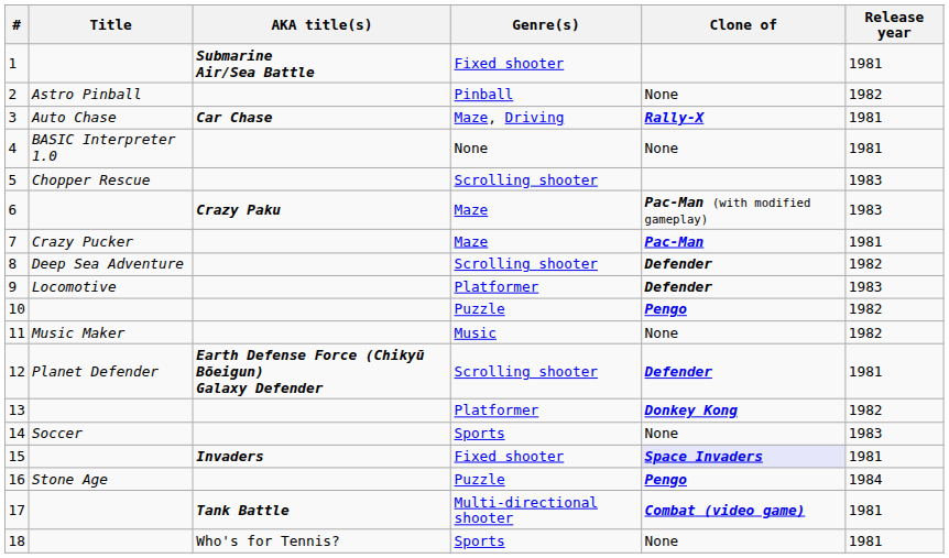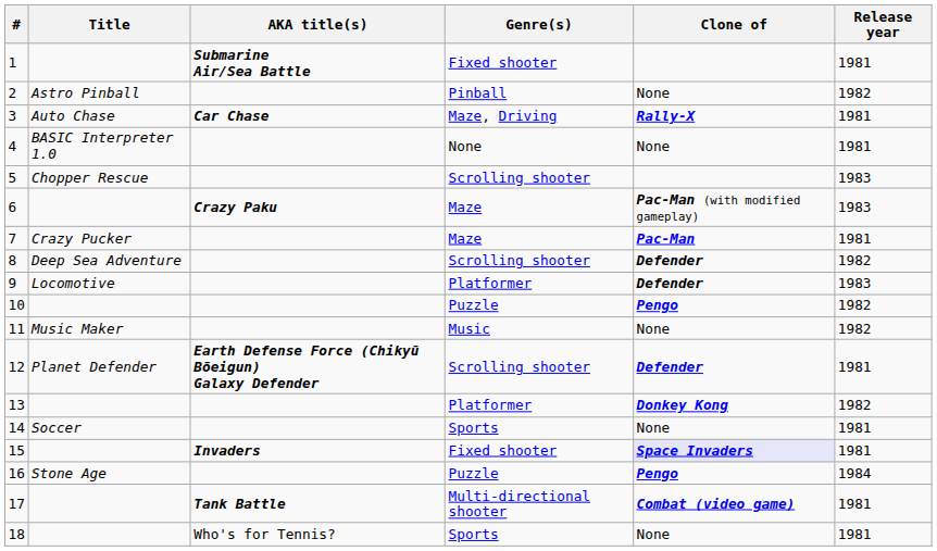 <table class="wikitable sortable" border="1" id="vtechcreativision">
 <tr>
 <th scope="col">#</th>
 <th scope="col">Title</th>
 <th scope="col">AKA title(s)</th>
 <th scope="col">Genre(s)</th>
 <th scope="col">Clone of</th>
 <th scope="col">Release year</th>
 </tr>
 <tr>
 <td>1</td>
 <td></td>
 <td><strong><em>Submarine</em></strong><br><strong><em>Air/Sea Battle</em></strong></td>
 <td><a href='#'>Fixed shooter</a></td>
 <td></td>
 <td>1981</td>
 </tr>
 <tr>
 <td>2</td>
 <td><em>Astro Pinball</em></td>
 <td></td>
 <td><a href='#'>Pinball</a></td>
 <td>None</td>
 <td>1982</td>
 </tr>
 <tr>
 <td>3</td>
 <td><em>Auto Chase</em></td>
 <td><strong><em>Car Chase</em></strong></td>
 <td><a href='#'>Maze</a>, <a href='#'>Driving</a></td>
 <td><strong><em><a href='#'>Rally-X</a></em></strong></td>
 <td>1981</td>
 </tr>
 <tr>
 <td>4</td>
 <td><em>BASIC Interpreter 1.0</em></td>
 <td></td>
 <td>None</td>
 <td>None</td>
 <td>1981</td>
 </tr>
 <tr>
 <td>5</td>
 <td><em>Chopper Rescue</em></td>
 <td></td>
 <td><a href='#'>Scrolling shooter</a></td>
 <td></td>
 <td>1983</td>
 </tr>
 <tr>
 <td>6</td>
 <td></td>
 <td><strong><em>Crazy Paku</em></strong></td>
 <td><a href='#'>Maze</a></td>
 <td><strong><em>Pac-Man</em></strong> <small>(with modified gameplay)</small></td>
 <td>1983</td>
 </tr>
 <tr>
 <td>7</td>
 <td><em>Crazy Pucker</em></td>
 <td></td>
 <td><a href='#'>Maze</a></td>
 <td><strong><em><a href='#'>Pac-Man</a></em></strong></td>
 <td>1981</td>
 </tr>
 <tr>
 <td>8</td>
 <td><em>Deep Sea Adventure</em></td>
 <td></td>
 <td><a href='#'>Scrolling shooter</a></td>
 <td><strong><em>Defender</em></strong></td>
 <td>1982</td>
 </tr>
 <tr>
 <td>9</td>
 <td><em>Locomotive</em></td>
 <td></td>
 <td><a href='#'>Platformer</a></td>
 <td><strong><em>Defender</em></strong></td>
 <td>1983</td>
 </tr>
 <tr>
 <td>10</td>
 <td></td>
 <td></td>
 <td><a href='#'>Puzzle</a></td>
 <td><strong><em><a href='#'>Pengo</a></em></strong></td>
 <td>1982</td>
 </tr>
 <tr>
 <td>11</td>
 <td><em>Music Maker</em></td>
 <td></td>
 <td><a href='#'>Music</a></td>
 <td>None</td>
 <td>1982</td>
 </tr>
 <tr>
 <td>12</td>
 <td><em>Planet Defender</em></td>
 <td><strong><em>Earth Defense Force (Chikyū Bōeigun)</em></strong><br><strong><em>Galaxy Defender</em></strong></td>
 <td><a href='#'>Scrolling shooter</a></td>
 <td><strong><em><a href='#'>Defender</a></em></strong></td>
 <td>1981</td>
 </tr>
 <tr>
 <td>13</td>
 <td></td>
 <td></td>
 <td><a href='#'>Platformer</a></td>
 <td><strong><em><a href='#'>Donkey Kong</a></em></strong></td>
 <td>1982</td>
 </tr>
 <tr>
 <td>14</td>
 <td><em>Soccer</em></td>
 <td></td>
 <td><a href='#'>Sports</a></td>
 <td>None</td>
-<td>1983</td>
+<td>1981</td>
 </tr>
 <tr>
 <td>15</td>
 <td></td>
 <td><strong><em>Invaders</em></strong></td>
 <td><a href='#'>Fixed shooter</a></td>
 <td style="background: lavender;"><strong><em><a href='#'>Space Invaders</a></em></strong></td>
 <td>1981</td>
 </tr>
 <tr>
 <td>16</td>
 <td><em>Stone Age</em></td>
 <td></td>
 <td><a href='#'>Puzzle</a></td>
 <td><strong><em><a href='#'>Pengo</a></em></strong></td>
 <td>1984</td>
 </tr>
 <tr>
 <td>17</td>
 <td></td>
 <td><strong><em>Tank Battle</em></strong></td>
 <td><a href='#'>Multi-directional shooter</a></td>
 <td><a href='#'><strong><em>Combat<em> (video game)<strong></a></td>
 <td>1981</td>
 </tr>
 <tr>
 <td>18</td>
 <td></td>
 <td></em></strong>Who's for Tennis?<strong><em></td>
 <td><a href='#'>Sports</a></td>
 <td>None</td>
 <td>1981</td>
 </tr>
 </table>
